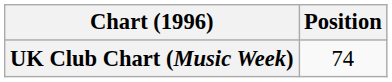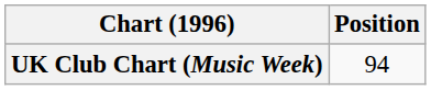 <table class="wikitable plainrowheaders" style="text-align:center">
 <tr>
 <th>Chart (1996)</th>
 <th>Position</th>
 </tr>
 <tr>
 <th scope="row">UK Club Chart (<em>Music Week</em>)</th>
-<td>74</td>
+<td>94</td>
 </tr>
 </table>
